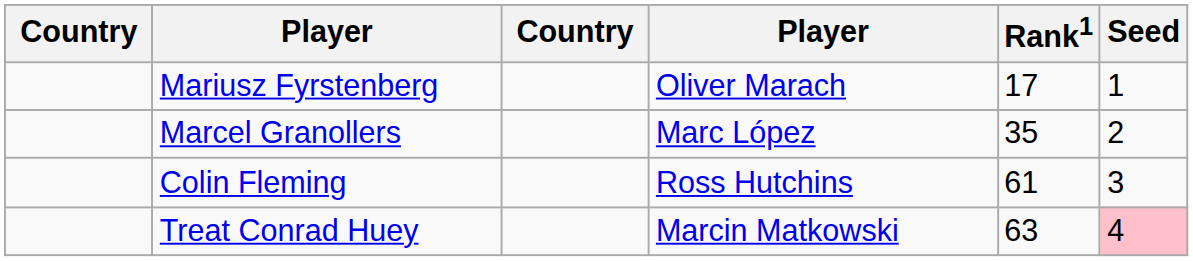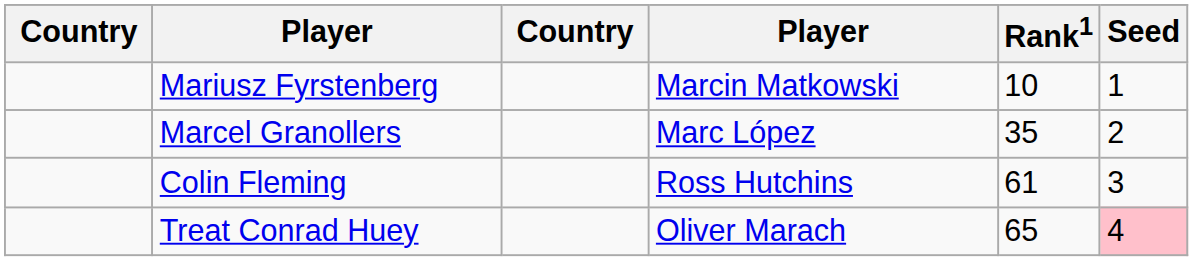 <table class="sortable wikitable">
 <tr>
 <th width="70">Country</th>
 <th width="175">Player</th>
 <th width="70">Country</th>
 <th width="175">Player</th>
 <th>Rank<sup>1</sup></th>
 <th>Seed</th>
 </tr>
 <tr>
 <td></td>
 <td><a href='#'>Mariusz Fyrstenberg</a></td>
 <td></td>
-<td><a href='#'>Oliver Marach</a></td>
-<td>17</td>
+<td><a href='#'>Marcin Matkowski</a></td>
+<td>10</td>
 <td>1</td>
 </tr>
 <tr>
 <td></td>
 <td><a href='#'>Marcel Granollers</a></td>
 <td></td>
 <td><a href='#'>Marc López</a></td>
 <td>35</td>
 <td>2</td>
 </tr>
 <tr>
 <td></td>
 <td><a href='#'>Colin Fleming</a></td>
 <td></td>
 <td><a href='#'>Ross Hutchins</a></td>
 <td>61</td>
 <td>3</td>
 </tr>
 <tr>
 <td></td>
 <td><a href='#'>Treat Conrad Huey</a></td>
 <td></td>
-<td><a href='#'>Marcin Matkowski</a></td>
-<td>63</td>
+<td><a href='#'>Oliver Marach</a></td>
+<td>65</td>
 <td style="background: pink;">4</td>
 </tr>
 </table>
